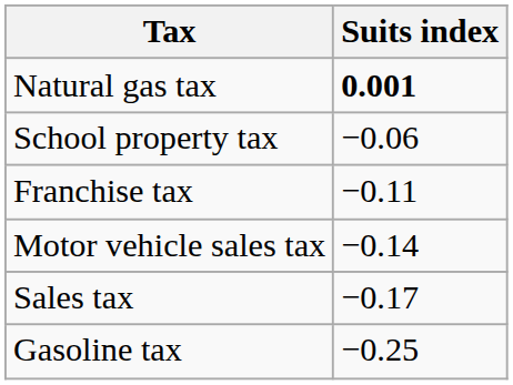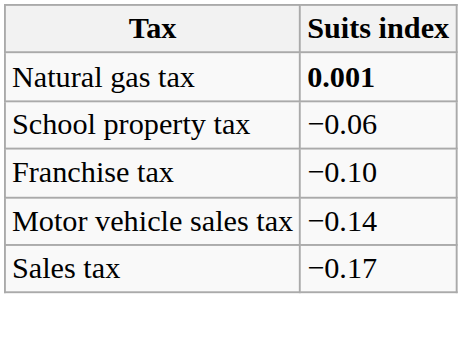 <table class="wikitable">
 <tr>
 <th>Tax</th>
 <th>Suits index</th>
 </tr>
 <tr>
 <td>Natural gas tax</td>
 <td><strong>0.001</strong></td>
 </tr>
 <tr>
 <td>School property tax</td>
 <td>−0.06</td>
 </tr>
 <tr>
 <td>Franchise tax</td>
-<td>−0.11</td>
+<td>−0.10</td>
 </tr>
 <tr>
 <td>Motor vehicle sales tax</td>
 <td>−0.14</td>
 </tr>
 <tr>
 <td>Sales tax</td>
 <td>−0.17</td>
 </tr>
-<tr>
-<td>Gasoline tax</td>
-<td>−0.25</td>
-</tr>
 </table>
